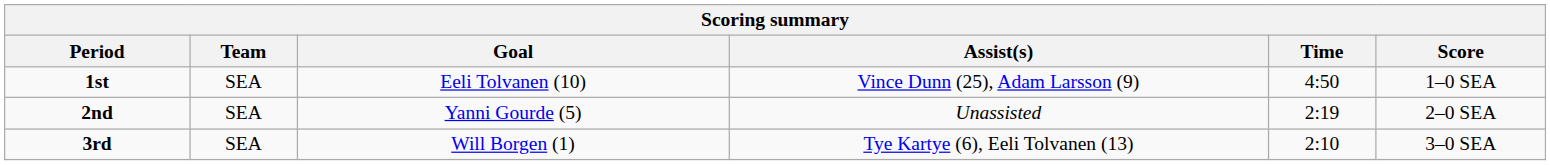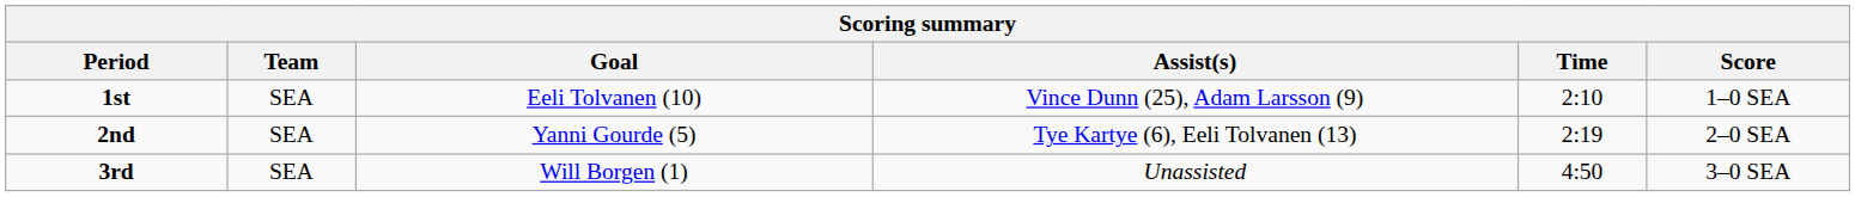 <table style="width:100%;" class="wikitable">
 <tr>
 <th colspan=6>Scoring summary</th>
 </tr>
 <tr>
 <th style="width:12%;">Period</th>
 <th style="width:7%;">Team</th>
 <th style="width:28%;">Goal</th>
 <th style="width:35%;">Assist(s)</th>
 <th style="width:7%;">Time</th>
 <th style="width:11%;">Score</th>
 </tr>
 <tr style="text-align:center;">
 <td style="text-align:center;"><strong>1st</strong></td>
 <td align=center>SEA</td>
 <td><a href='#'>Eeli Tolvanen</a> (10)</td>
 <td><a href='#'>Vince Dunn</a> (25), <a href='#'>Adam Larsson</a> (9)</td>
-<td align=center>4:50</td>
+<td align=center>2:10</td>
 <td align=center>1–0 SEA</td>
 </tr>
 <tr style="text-align:center;">
 <td style="text-align:center;"><strong>2nd</strong></td>
 <td align=center>SEA</td>
 <td><a href='#'>Yanni Gourde</a> (5)</td>
-<td><em>Unassisted</em></td>
+<td><a href='#'>Tye Kartye</a> (6), Eeli Tolvanen (13)</td>
 <td align=center>2:19</td>
 <td align=center>2–0 SEA</td>
 </tr>
 <tr style="text-align:center;">
 <td style="text-align:center;"><strong>3rd</strong></td>
 <td align=center>SEA</td>
 <td><a href='#'>Will Borgen</a> (1)</td>
-<td><a href='#'>Tye Kartye</a> (6), Eeli Tolvanen (13)</td>
-<td align=center>2:10</td>
+<td><em>Unassisted</em></td>
+<td align=center>4:50</td>
 <td align=center>3–0 SEA</td>
 </tr>
 </table>
